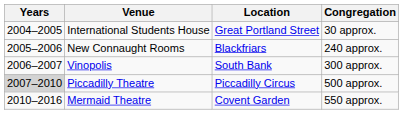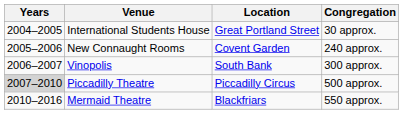 <table class="wikitable">
 <tr>
 <th>Years</th>
 <th>Venue</th>
 <th>Location</th>
 <th>Congregation</th>
 </tr>
 <tr>
 <td>2004–2005</td>
 <td>International Students House</td>
 <td><a href='#'>Great Portland Street</a></td>
 <td>30 approx.</td>
 </tr>
 <tr>
 <td>2005–2006</td>
 <td>New Connaught Rooms</td>
-<td><a href='#'>Blackfriars</a></td>
+<td><a href='#'>Covent Garden</a></td>
 <td>240 approx.</td>
 </tr>
 <tr>
 <td>2006–2007</td>
 <td><a href='#'>Vinopolis</a></td>
 <td><a href='#'>South Bank</a></td>
 <td>300 approx.</td>
 </tr>
 <tr>
 <td style="background: lightgrey;">2007–2010</td>
 <td><a href='#'>Piccadilly Theatre</a></td>
 <td><a href='#'>Piccadilly Circus</a></td>
 <td>500 approx.</td>
 </tr>
 <tr>
 <td>2010–2016</td>
 <td><a href='#'>Mermaid Theatre</a></td>
-<td><a href='#'>Covent Garden</a></td>
+<td><a href='#'>Blackfriars</a></td>
 <td>550 approx.</td>
 </tr>
 </table>
